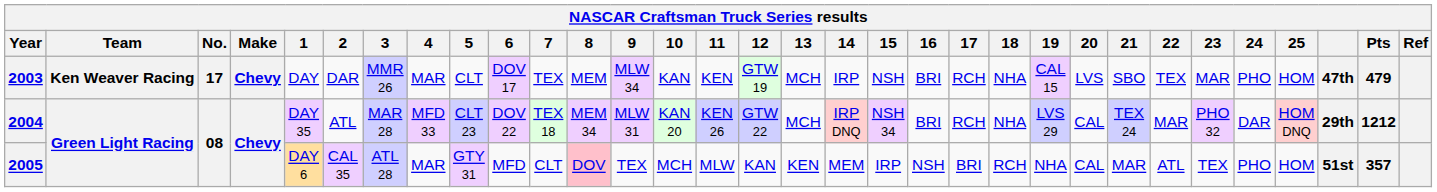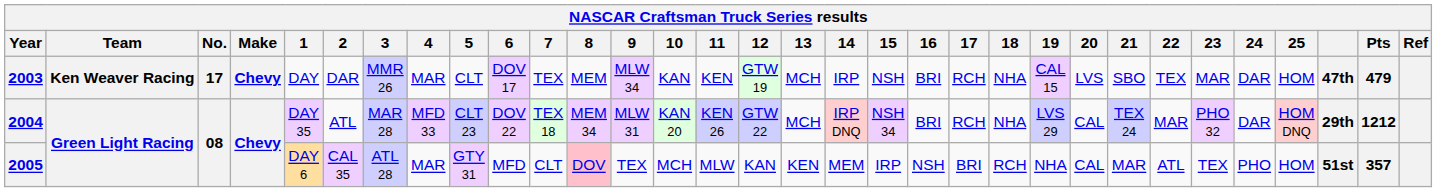 <table class="wikitable" style="text-align:center; font-size:75%">
 <tr>
 <th colspan=45><a href='#'>NASCAR Craftsman Truck Series</a> results</th>
 </tr>
 <tr>
 <th>Year</th>
 <th>Team</th>
 <th>No.</th>
 <th>Make</th>
 <th>1</th>
 <th>2</th>
 <th>3</th>
 <th>4</th>
 <th>5</th>
 <th>6</th>
 <th>7</th>
 <th>8</th>
 <th>9</th>
 <th>10</th>
 <th>11</th>
 <th>12</th>
 <th>13</th>
 <th>14</th>
 <th>15</th>
 <th>16</th>
 <th>17</th>
 <th>18</th>
 <th>19</th>
 <th>20</th>
 <th>21</th>
 <th>22</th>
 <th>23</th>
 <th>24</th>
 <th>25</th>
 <th></th>
 <th>Pts</th>
 <th>Ref</th>
 </tr>
 <tr>
 <th><a href='#'>2003</a></th>
 <th>Ken Weaver Racing</th>
 <th>17</th>
 <th><a href='#'>Chevy</a></th>
 <td><a href='#'>DAY</a></td>
 <td><a href='#'>DAR</a></td>
 <td style="background:#CFCFFF;"><a href='#'>MMR</a><br><small>26</small></td>
 <td><a href='#'>MAR</a></td>
 <td><a href='#'>CLT</a></td>
 <td style="background:#EFCFFF;"><a href='#'>DOV</a><br><small>17</small></td>
 <td><a href='#'>TEX</a></td>
 <td><a href='#'>MEM</a></td>
 <td style="background:#EFCFFF;"><a href='#'>MLW</a><br><small>34</small></td>
 <td><a href='#'>KAN</a></td>
 <td><a href='#'>KEN</a></td>
 <td style="background:#DFFFDF;"><a href='#'>GTW</a><br><small>19</small></td>
 <td><a href='#'>MCH</a></td>
 <td><a href='#'>IRP</a></td>
 <td><a href='#'>NSH</a></td>
 <td><a href='#'>BRI</a></td>
 <td><a href='#'>RCH</a></td>
 <td><a href='#'>NHA</a></td>
 <td style="background:#EFCFFF;"><a href='#'>CAL</a><br><small>15</small></td>
 <td><a href='#'>LVS</a></td>
 <td><a href='#'>SBO</a></td>
 <td><a href='#'>TEX</a></td>
 <td><a href='#'>MAR</a></td>
-<td><a href='#'>PHO</a></td>
+<td><a href='#'>DAR</a></td>
 <td><a href='#'>HOM</a></td>
 <th>47th</th>
 <th>479</th>
 <th></th>
 </tr>
 <tr>
 <th><a href='#'>2004</a></th>
 <th rowspan=2><a href='#'>Green Light Racing</a></th>
 <th rowspan=2>08</th>
 <th rowspan=2><a href='#'>Chevy</a></th>
 <td style="background:#EFCFFF;"><a href='#'>DAY</a><br><small>35</small></td>
 <td><a href='#'>ATL</a></td>
 <td style="background:#CFCFFF;"><a href='#'>MAR</a><br><small>28</small></td>
 <td style="background:#EFCFFF;"><a href='#'>MFD</a><br><small>33</small></td>
 <td style="background:#CFCFFF;"><a href='#'>CLT</a><br><small>23</small></td>
 <td style="background:#EFCFFF;"><a href='#'>DOV</a><br><small>22</small></td>
 <td style="background:#DFFFDF;"><a href='#'>TEX</a><br><small>18</small></td>
 <td style="background:#EFCFFF;"><a href='#'>MEM</a><br><small>34</small></td>
 <td style="background:#EFCFFF;"><a href='#'>MLW</a><br><small>31</small></td>
 <td style="background:#DFFFDF;"><a href='#'>KAN</a><br><small>20</small></td>
 <td style="background:#CFCFFF;"><a href='#'>KEN</a><br><small>26</small></td>
 <td style="background:#CFCFFF;"><a href='#'>GTW</a><br><small>22</small></td>
 <td><a href='#'>MCH</a></td>
 <td style="background:#FFCFCF;"><a href='#'>IRP</a><br><small>DNQ</small></td>
 <td style="background:#EFCFFF;"><a href='#'>NSH</a><br><small>34</small></td>
 <td><a href='#'>BRI</a></td>
 <td><a href='#'>RCH</a></td>
 <td><a href='#'>NHA</a></td>
 <td style="background:#CFCFFF;"><a href='#'>LVS</a><br><small>29</small></td>
 <td><a href='#'>CAL</a></td>
 <td style="background:#CFCFFF;"><a href='#'>TEX</a><br><small>24</small></td>
 <td><a href='#'>MAR</a></td>
 <td style="background:#EFCFFF;"><a href='#'>PHO</a><br><small>32</small></td>
 <td><a href='#'>DAR</a></td>
 <td style="background:#FFCFCF;"><a href='#'>HOM</a><br><small>DNQ</small></td>
 <th>29th</th>
 <th>1212</th>
 <th></th>
 </tr>
 <tr>
 <th><a href='#'>2005</a></th>
 <td style="background:#FFDF9F;"><a href='#'>DAY</a><br><small>6</small></td>
 <td style="background:#EFCFFF;"><a href='#'>CAL</a><br><small>35</small></td>
 <td style="background:#CFCFFF;"><a href='#'>ATL</a><br><small>28</small></td>
 <td><a href='#'>MAR</a></td>
 <td style="background:#EFCFFF;"><a href='#'>GTY</a><br><small>31</small></td>
 <td><a href='#'>MFD</a></td>
 <td><a href='#'>CLT</a></td>
 <td style="background: pink;"><a href='#'>DOV</a></td>
 <td><a href='#'>TEX</a></td>
 <td><a href='#'>MCH</a></td>
 <td><a href='#'>MLW</a></td>
 <td><a href='#'>KAN</a></td>
 <td><a href='#'>KEN</a></td>
 <td><a href='#'>MEM</a></td>
 <td><a href='#'>IRP</a></td>
 <td><a href='#'>NSH</a></td>
 <td><a href='#'>BRI</a></td>
 <td><a href='#'>RCH</a></td>
 <td><a href='#'>NHA</a></td>
 <td><a href='#'>CAL</a></td>
 <td><a href='#'>MAR</a></td>
 <td><a href='#'>ATL</a></td>
 <td><a href='#'>TEX</a></td>
 <td><a href='#'>PHO</a></td>
 <td><a href='#'>HOM</a></td>
 <th>51st</th>
 <th>357</th>
 <th></th>
 </tr>
 </table>
